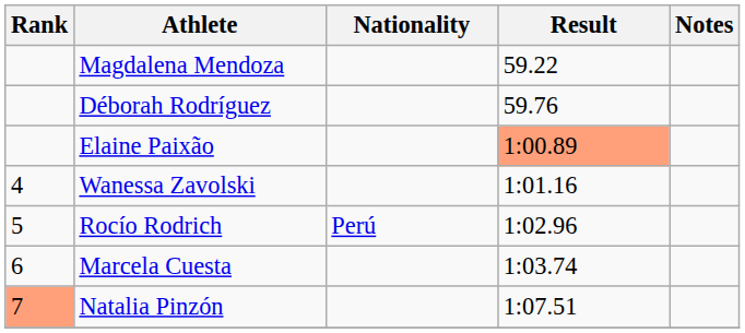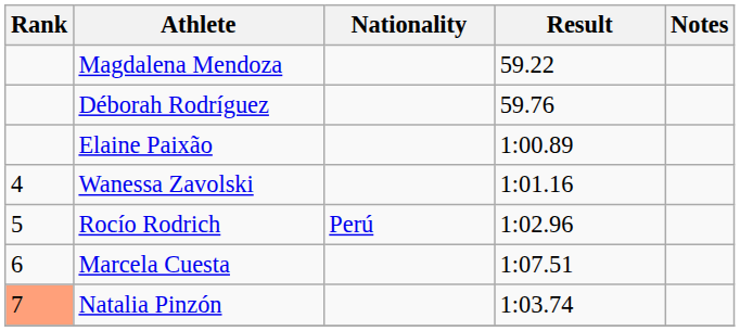 <table class="wikitable" style="font-size:95%" style="width:35em;" style="text-align:center">
 <tr>
 <th>Rank</th>
 <th width=150>Athlete</th>
 <th width=100>Nationality</th>
 <th width=100>Result</th>
 <th>Notes</th>
 </tr>
 <tr>
 <td></td>
 <td align=left><a href='#'>Magdalena Mendoza</a></td>
 <td align=left></td>
 <td>59.22</td>
 <td></td>
 </tr>
 <tr>
 <td></td>
 <td align=left><a href='#'>Déborah Rodríguez</a></td>
 <td align=left></td>
 <td>59.76</td>
 <td></td>
 </tr>
 <tr>
 <td></td>
 <td align=left><a href='#'>Elaine Paixão</a></td>
 <td align=left></td>
-<td style="background: lightsalmon;">1:00.89</td>
+<td>1:00.89</td>
 <td></td>
 </tr>
 <tr>
 <td>4</td>
 <td align=left><a href='#'>Wanessa Zavolski</a></td>
 <td align=left></td>
 <td>1:01.16</td>
 <td></td>
 </tr>
 <tr>
 <td>5</td>
 <td align=left><a href='#'>Rocío Rodrich</a></td>
 <td align=left> <a href='#'>Perú</a></td>
 <td>1:02.96</td>
 <td></td>
 </tr>
 <tr>
 <td>6</td>
 <td align=left><a href='#'>Marcela Cuesta</a></td>
 <td align=left></td>
-<td>1:03.74</td>
+<td>1:07.51</td>
 <td></td>
 </tr>
 <tr>
 <td style="background: lightsalmon;">7</td>
 <td align=left><a href='#'>Natalia Pinzón</a></td>
 <td align=left></td>
-<td>1:07.51</td>
+<td>1:03.74</td>
 <td></td>
 </tr>
 <tr>
 </tr>
 </table>
